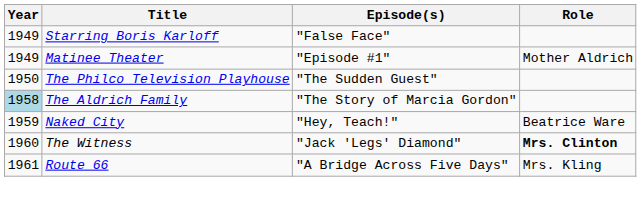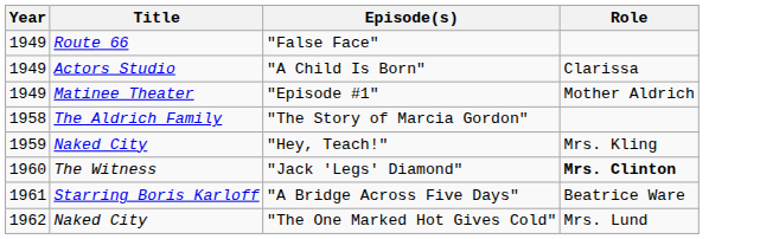 <table class="wikitable sortable">
 <tr>
 <th>Year</th>
 <th>Title</th>
 <th>Episode(s)</th>
 <th>Role</th>
 </tr>
 <tr>
 <td>1949</td>
-<td><em><a href='#'>Starring Boris Karloff</a></em></td>
+<td><em><a href='#'>Route 66</a></em></td>
 <td>"False Face"</td>
 <td></td>
+</tr>
+<tr>
+<td>1949</td>
+<td><em><a href='#'>Actors Studio</a></em></td>
+<td>"A Child Is Born"</td>
+<td>Clarissa</td>
 </tr>
 <tr>
 <td>1949</td>
 <td><em><a href='#'>Matinee Theater</a></em></td>
 <td>"Episode #1"</td>
 <td>Mother Aldrich</td>
 </tr>
 <tr>
-<td>1950</td>
-<td><em><a href='#'>The Philco Television Playhouse</a></em></td>
-<td>"The Sudden Guest"</td>
-<td></td>
-</tr>
-<tr>
-<td style="background: lightblue;">1958</td>
+<td>1958</td>
 <td><em><a href='#'>The Aldrich Family</a></em></td>
 <td>"The Story of Marcia Gordon"</td>
 <td></td>
 </tr>
 <tr>
 <td>1959</td>
 <td><em><a href='#'>Naked City</a></em></td>
 <td>"Hey, Teach!"</td>
-<td>Beatrice Ware</td>
+<td>Mrs. Kling</td>
 </tr>
 <tr>
 <td>1960</td>
 <td><em>The Witness</em></td>
 <td>"Jack 'Legs' Diamond"</td>
 <td><strong>Mrs. Clinton</strong></td>
 </tr>
 <tr>
 <td>1961</td>
-<td><em><a href='#'>Route 66</a></em></td>
+<td><em><a href='#'>Starring Boris Karloff</a></em></td>
 <td>"A Bridge Across Five Days"</td>
-<td>Mrs. Kling</td>
+<td>Beatrice Ware</td>
+</tr>
+<tr>
+<td>1962</td>
+<td><em>Naked City</em></td>
+<td>"The One Marked Hot Gives Cold"</td>
+<td>Mrs. Lund</td>
 </tr>
 </table>
